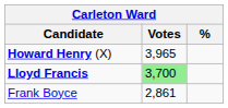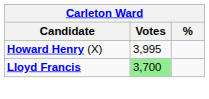 <table class="wikitable">
 <tr>
 <th colspan="3"><a href='#'>Carleton Ward</a></th>
 </tr>
 <tr>
 <th style="width: 170px">Candidate</th>
 <th style="width: 50px">Votes</th>
 <th style="width: 40px">%</th>
 </tr>
 <tr>
 <td><strong><a href='#'>Howard Henry</a></strong> (X)</td>
-<td>3,965</td>
+<td>3,995</td>
 <td></td>
 </tr>
 <tr>
 <td><strong><a href='#'>Lloyd Francis</a></strong></td>
 <td style="background: lightgreen;">3,700</td>
 <td></td>
 </tr>
-<tr>
-<td><a href='#'>Frank Boyce</a></td>
-<td>2,861</td>
-<td></td>
-</tr>
 </table>
